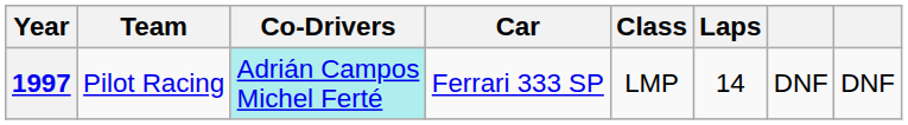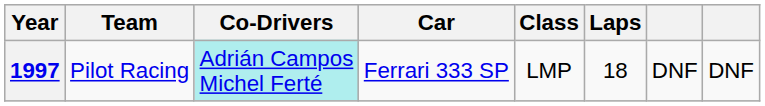 <table class="wikitable" style="text-align:center; font-size:90%">
 <tr>
 <th>Year</th>
 <th>Team</th>
 <th>Co-Drivers</th>
 <th>Car</th>
 <th>Class</th>
 <th>Laps</th>
 <th></th>
 <th></th>
 </tr>
 <tr>
 <th><a href='#'>1997</a></th>
 <td align="left"> <a href='#'>Pilot Racing</a></td>
 <td align="left" style="background: paleturquoise;"> <a href='#'>Adrián Campos</a><br> <a href='#'>Michel Ferté</a></td>
 <td align="left"><a href='#'>Ferrari 333 SP</a></td>
 <td>LMP</td>
-<td>14</td>
+<td>18</td>
 <td>DNF</td>
 <td>DNF</td>
 </tr>
 </table>
